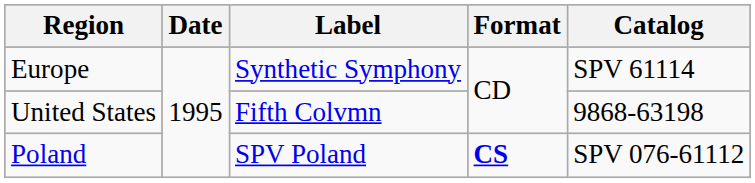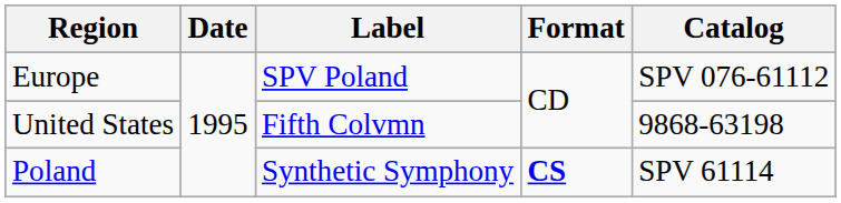 <table class="wikitable">
 <tr>
 <th>Region</th>
 <th>Date</th>
 <th>Label</th>
 <th>Format</th>
 <th>Catalog</th>
 </tr>
 <tr>
 <td>Europe</td>
 <td rowspan="3">1995</td>
-<td><a href='#'>Synthetic Symphony</a></td>
+<td><a href='#'>SPV Poland</a></td>
 <td rowspan="2">CD</td>
-<td>SPV 61114</td>
+<td>SPV 076-61112</td>
 </tr>
 <tr>
 <td>United States</td>
 <td><a href='#'>Fifth Colvmn</a></td>
 <td>9868-63198</td>
 </tr>
 <tr>
 <td><a href='#'>Poland</a></td>
-<td><a href='#'>SPV Poland</a></td>
+<td><a href='#'>Synthetic Symphony</a></td>
 <td><strong><a href='#'>CS</a></strong></td>
-<td>SPV 076-61112</td>
+<td>SPV 61114</td>
 </tr>
 </table>
